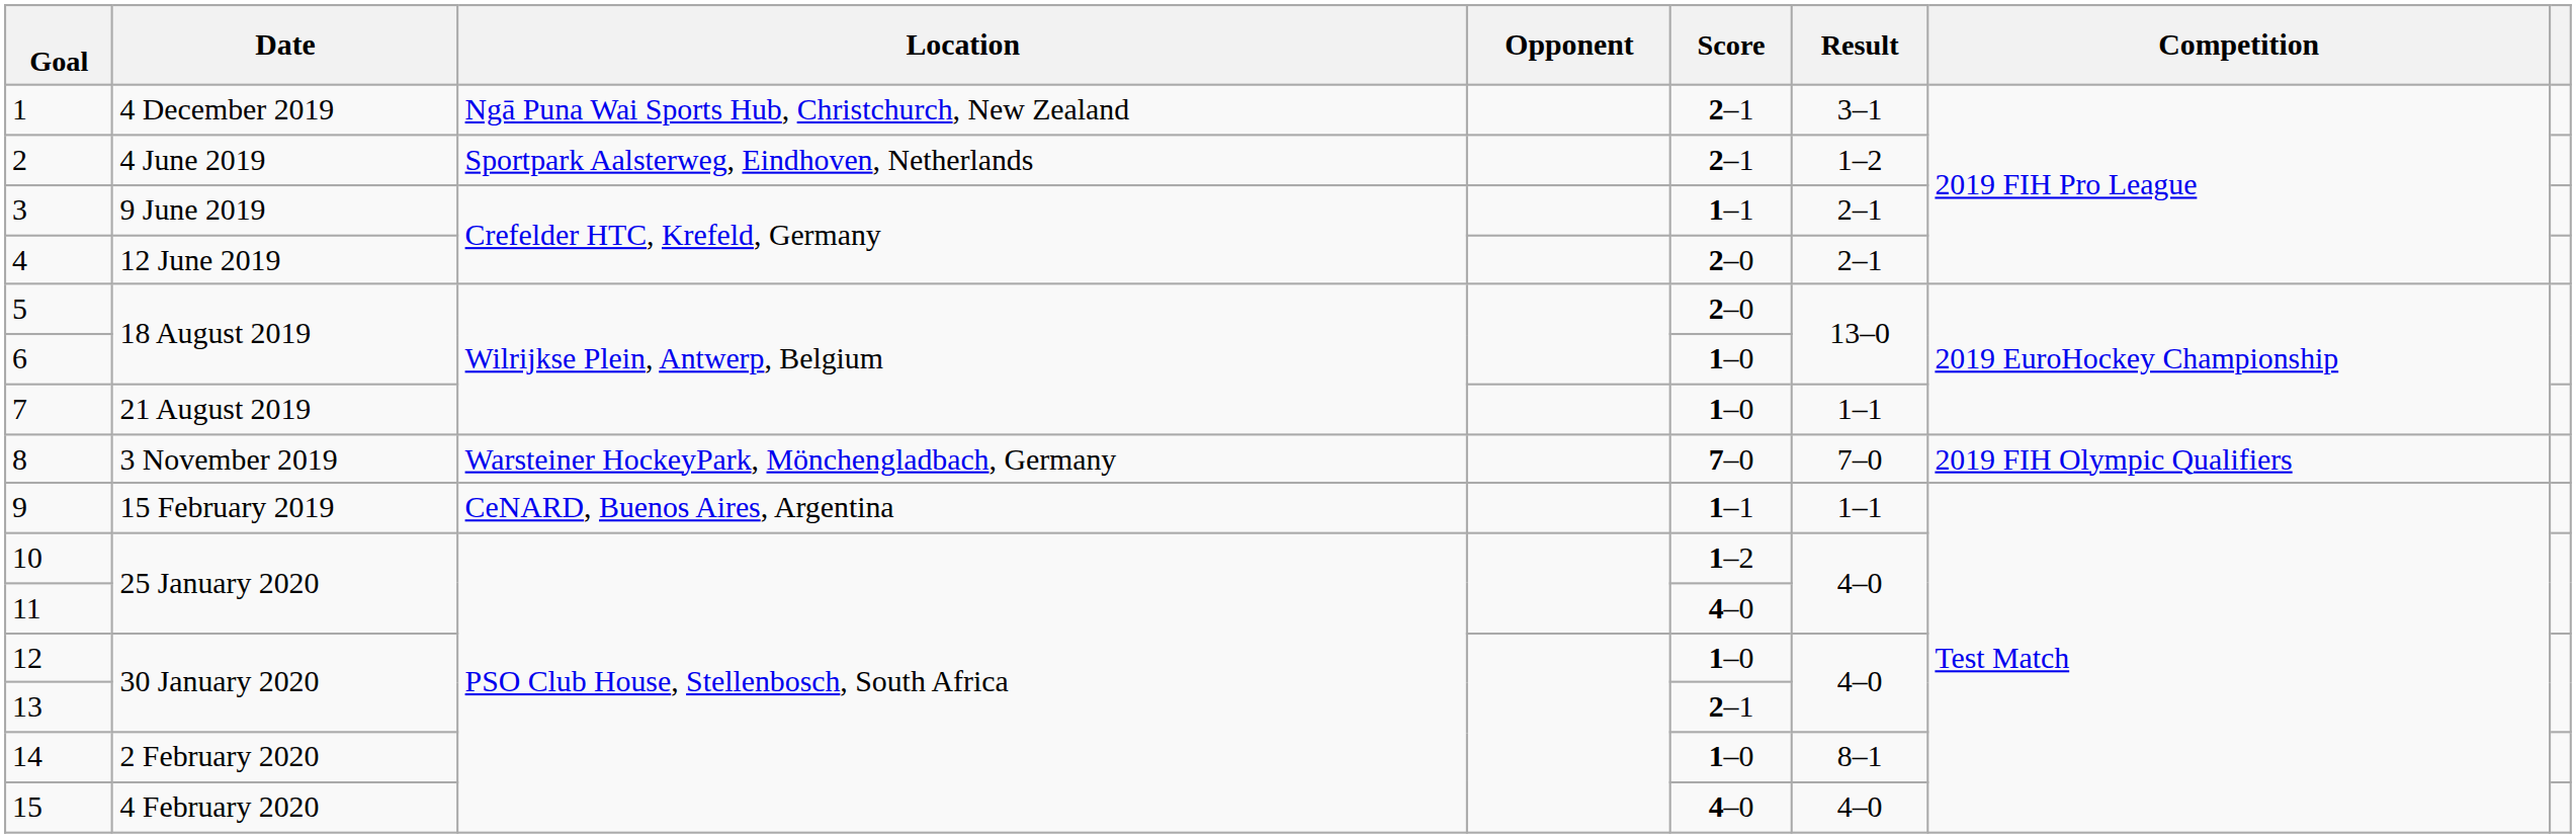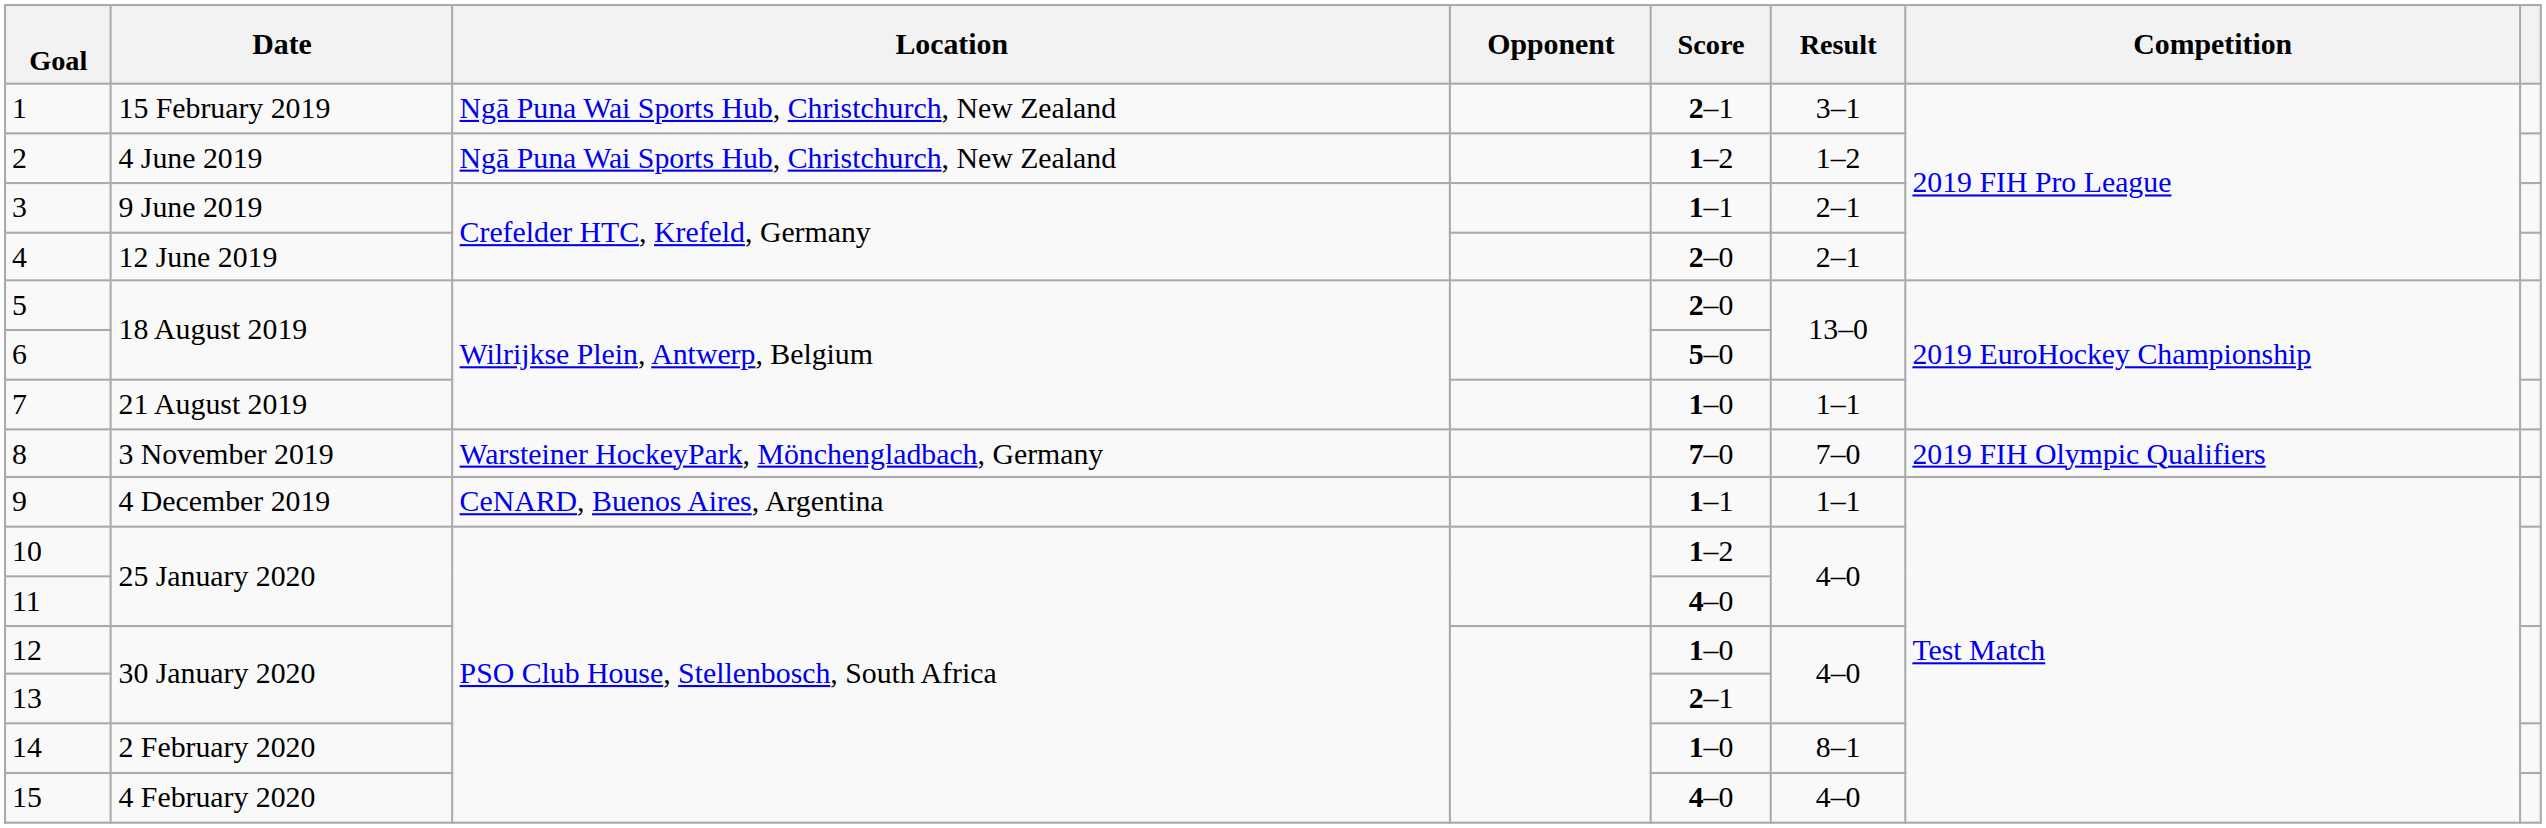 <table class="wikitable sortable" style="font-size:90%" width=97%>
 <tr>
 <th style="font-size:95%;" data-sort-type=number><br>Goal</th>
 <th align=center>Date</th>
 <th>Location</th>
 <th width=90>Opponent</th>
 <th data-sort-type="number" style="font-size:95%">Score</th>
 <th data-sort-type="number" style="font-size:95%">Result</th>
 <th>Competition</th>
 <th></th>
 </tr>
 <tr>
 <td>1</td>
-<td>4 December 2019</td>
+<td>15 February 2019</td>
 <td><a href='#'>Ngā Puna Wai Sports Hub</a>, <a href='#'>Christchurch</a>, New Zealand</td>
 <td></td>
 <td align="center"><strong>2</strong>–1</td>
 <td align="center">3–1</td>
 <td rowspan=4><a href='#'>2019 FIH Pro League</a></td>
 <td></td>
 </tr>
 <tr>
 <td>2</td>
 <td>4 June 2019</td>
-<td><a href='#'>Sportpark Aalsterweg</a>, <a href='#'>Eindhoven</a>, Netherlands</td>
+<td><a href='#'>Ngā Puna Wai Sports Hub</a>, <a href='#'>Christchurch</a>, New Zealand</td>
 <td></td>
-<td align="center"><strong>2</strong>–1</td>
+<td align="center"><strong>1</strong>–2</td>
 <td align="center">1–2</td>
 <td></td>
 </tr>
 <tr>
 <td>3</td>
 <td>9 June 2019</td>
 <td rowspan=2><a href='#'>Crefelder HTC</a>, <a href='#'>Krefeld</a>, Germany</td>
 <td></td>
 <td align="center"><strong>1</strong>–1</td>
 <td align="center">2–1</td>
 <td></td>
 </tr>
 <tr>
 <td>4</td>
 <td>12 June 2019</td>
 <td></td>
 <td align="center"><strong>2</strong>–0</td>
 <td align="center">2–1</td>
 <td></td>
 </tr>
 <tr>
 <td>5</td>
 <td rowspan=2>18 August 2019</td>
 <td rowspan=3><a href='#'>Wilrijkse Plein</a>, <a href='#'>Antwerp</a>, Belgium</td>
 <td rowspan=2></td>
 <td align="center"><strong>2</strong>–0</td>
 <td rowspan=2; align="center">13–0</td>
 <td rowspan=3><a href='#'>2019 EuroHockey Championship</a></td>
 <td rowspan=2></td>
 </tr>
 <tr>
 <td>6</td>
-<td align="center"><strong>1</strong>–0</td>
+<td align="center"><strong>5</strong>–0</td>
 </tr>
 <tr>
 <td>7</td>
 <td>21 August 2019</td>
 <td></td>
 <td align="center"><strong>1</strong>–0</td>
 <td align="center">1–1</td>
 <td></td>
 </tr>
 <tr>
 <td>8</td>
 <td>3 November 2019</td>
 <td><a href='#'>Warsteiner HockeyPark</a>, <a href='#'>Mönchengladbach</a>, Germany</td>
 <td></td>
 <td align="center"><strong>7</strong>–0</td>
 <td align="center">7–0</td>
 <td><a href='#'>2019 FIH Olympic Qualifiers</a></td>
 <td></td>
 </tr>
 <tr>
 <td>9</td>
-<td>15 February 2019</td>
+<td>4 December 2019</td>
 <td><a href='#'>CeNARD</a>, <a href='#'>Buenos Aires</a>, Argentina</td>
 <td></td>
 <td align="center"><strong>1</strong>–1</td>
 <td align="center">1–1</td>
 <td rowspan=7><a href='#'>Test Match</a></td>
 <td></td>
 </tr>
 <tr>
 <td>10</td>
 <td rowspan=2>25 January 2020</td>
 <td rowspan=6><a href='#'>PSO Club House</a>, <a href='#'>Stellenbosch</a>, South Africa</td>
 <td rowspan=2></td>
 <td align="center"><strong>1</strong>–2</td>
 <td rowspan=2; align="center">4–0</td>
 <td rowspan=2></td>
 </tr>
 <tr>
 <td>11</td>
 <td align="center"><strong>4</strong>–0</td>
 </tr>
 <tr>
 <td>12</td>
 <td rowspan=2>30 January 2020</td>
 <td rowspan=4></td>
 <td align="center"><strong>1</strong>–0</td>
 <td rowspan=2; align="center">4–0</td>
 <td rowspan=2></td>
 </tr>
 <tr>
 <td>13</td>
 <td align="center"><strong>2</strong>–1</td>
 </tr>
 <tr>
 <td>14</td>
 <td>2 February 2020</td>
 <td align="center"><strong>1</strong>–0</td>
 <td align="center">8–1</td>
 <td></td>
 </tr>
 <tr>
 <td>15</td>
 <td>4 February 2020</td>
 <td align="center"><strong>4</strong>–0</td>
 <td align="center">4–0</td>
 <td></td>
 </tr>
 </table>
